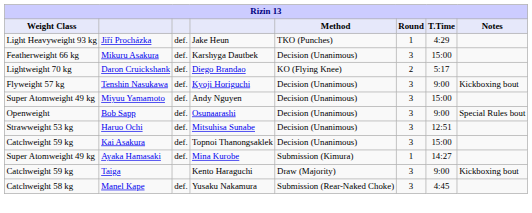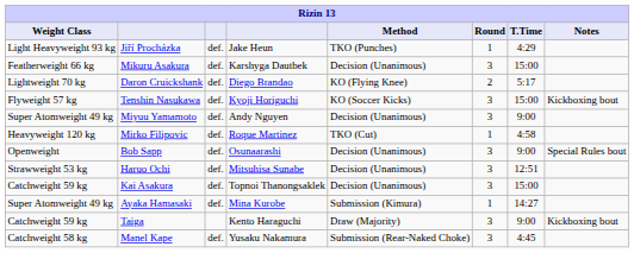 <table class="wikitable" style="font-size: 80%;">
 <tr>
 <th colspan="8" style="background-color: #ccf; color: #000080; text-align: center;"><strong>Rizin 13</strong></th>
 </tr>
 <tr>
 <th colspan="1" style="background-color: #E6E8FA; color: #000000; text-align: center;">Weight Class</th>
 <th colspan="1" style="background-color: #E6E8FA; color: #000000; text-align: center;"></th>
 <th colspan="1" style="background-color: #E6E8FA; color: #000000; text-align: center;"></th>
 <th colspan="1" style="background-color: #E6E8FA; color: #000000; text-align: center;"></th>
 <th colspan="1" style="background-color: #E6E8FA; color: #000000; text-align: center;">Method</th>
 <th colspan="1" style="background-color: #E6E8FA; color: #000000; text-align: center;">Round</th>
 <th colspan="1" style="background-color: #E6E8FA; color: #000000; text-align: center;">T.Time</th>
 <th colspan="1" style="background-color: #E6E8FA; color: #000000; text-align: center;">Notes</th>
 </tr>
 <tr>
 <td>Light Heavyweight 93 kg</td>
 <td> <a href='#'>Jiří Procházka</a></td>
 <td align=center>def.</td>
 <td> Jake Heun</td>
 <td>TKO (Punches)</td>
 <td align=center>1</td>
 <td align=center>4:29</td>
 <td></td>
 </tr>
 <tr>
 <td>Featherweight 66 kg</td>
 <td> <a href='#'>Mikuru Asakura</a></td>
 <td align=center>def.</td>
 <td> Karshyga Dautbek</td>
 <td>Decision (Unanimous)</td>
 <td align=center>3</td>
 <td align=center>15:00</td>
 <td></td>
 </tr>
 <tr>
 <td>Lightweight 70 kg</td>
 <td> <a href='#'>Daron Cruickshank</a></td>
 <td align=center>def.</td>
 <td> <a href='#'>Diego Brandao</a></td>
 <td>KO (Flying Knee)</td>
 <td align=center>2</td>
 <td align=center>5:17</td>
 <td></td>
 </tr>
 <tr>
 <td>Flyweight 57 kg</td>
 <td> <a href='#'>Tenshin Nasukawa</a></td>
 <td align=center>def.</td>
 <td> <a href='#'>Kyoji Horiguchi</a></td>
-<td>Decision (Unanimous)</td>
+<td>KO (Soccer Kicks)</td>
 <td align=center>3</td>
-<td align=center>9:00</td>
+<td align=center>15:00</td>
 <td>Kickboxing bout</td>
 </tr>
 <tr>
 <td>Super Atomweight 49 kg</td>
 <td> <a href='#'>Miyuu Yamamoto</a></td>
 <td align=center>def.</td>
 <td> Andy Nguyen</td>
 <td>Decision (Unanimous)</td>
 <td align=center>3</td>
-<td align=center>15:00</td>
+<td align=center>9:00</td>
+<td></td>
+</tr>
+<tr>
+<td>Heavyweight 120 kg</td>
+<td> <a href='#'>Mirko Filipovic</a></td>
+<td align=center>def.</td>
+<td> <a href='#'>Roque Martinez</a></td>
+<td>TKO (Cut)</td>
+<td align=center>1</td>
+<td align=center>4:58</td>
 <td></td>
 </tr>
 <tr>
 <td>Openweight</td>
 <td> <a href='#'>Bob Sapp</a></td>
 <td align=center>def.</td>
 <td> <a href='#'>Osunaarashi</a></td>
 <td>Decision (Unanimous)</td>
 <td align=center>3</td>
 <td align=center>9:00</td>
 <td>Special Rules bout</td>
 </tr>
 <tr>
 <td>Strawweight 53 kg</td>
 <td> <a href='#'>Haruo Ochi</a></td>
 <td align=center>def.</td>
 <td> <a href='#'>Mitsuhisa Sunabe</a></td>
 <td>Decision (Unanimous)</td>
 <td align=center>3</td>
 <td align=center>12:51</td>
 <td></td>
 </tr>
 <tr>
 <td>Catchweight 59 kg</td>
 <td> <a href='#'>Kai Asakura</a></td>
 <td align=center>def.</td>
 <td> Topnoi Thanongsaklek</td>
 <td>Decision (Unanimous)</td>
 <td align=center>3</td>
 <td align=center>15:00</td>
 <td></td>
 </tr>
 <tr>
 <td>Super Atomweight 49 kg</td>
 <td> <a href='#'>Ayaka Hamasaki</a></td>
 <td align=center>def.</td>
 <td> <a href='#'>Mina Kurobe</a></td>
 <td>Submission (Kimura)</td>
 <td align=center>1</td>
 <td align=center>14:27</td>
 <td></td>
 </tr>
 <tr>
 <td>Catchweight 59 kg</td>
 <td> <a href='#'>Taiga</a></td>
 <td align=center></td>
 <td> Kento Haraguchi</td>
 <td>Draw (Majority)</td>
 <td align=center>3</td>
 <td align=center>9:00</td>
 <td>Kickboxing bout</td>
 </tr>
 <tr>
 <td>Catchweight 58 kg</td>
 <td> <a href='#'>Manel Kape</a></td>
 <td align=center>def.</td>
 <td> Yusaku Nakamura</td>
 <td>Submission (Rear-Naked Choke)</td>
 <td align=center>3</td>
 <td align=center>4:45</td>
 <td></td>
 </tr>
 </table>
